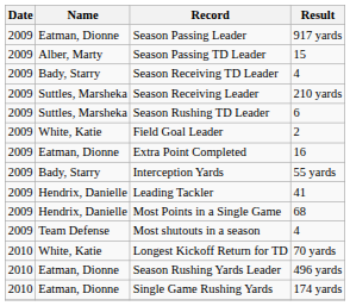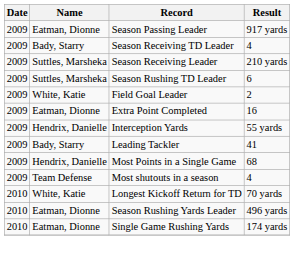 <table class="wikitable">
 <tr>
 <th>Date</th>
 <th>Name</th>
 <th>Record</th>
 <th>Result</th>
 </tr>
 <tr>
 <td>2009</td>
 <td>Eatman, Dionne</td>
 <td>Season Passing Leader</td>
 <td>917 yards</td>
-</tr>
-<tr>
-<td>2009</td>
-<td>Alber, Marty</td>
-<td>Season Passing TD Leader</td>
-<td>15</td>
 </tr>
 <tr>
 <td>2009</td>
 <td>Bady, Starry</td>
 <td>Season Receiving TD Leader</td>
 <td>4</td>
 </tr>
 <tr>
 <td>2009</td>
 <td>Suttles, Marsheka</td>
 <td>Season Receiving Leader</td>
 <td>210 yards</td>
 </tr>
 <tr>
 <td>2009</td>
 <td>Suttles, Marsheka</td>
 <td>Season Rushing TD Leader</td>
 <td>6</td>
 </tr>
 <tr>
 <td>2009</td>
 <td>White, Katie</td>
 <td>Field Goal Leader</td>
 <td>2</td>
 </tr>
 <tr>
 <td>2009</td>
 <td>Eatman, Dionne</td>
 <td>Extra Point Completed</td>
 <td>16</td>
 </tr>
 <tr>
 <td>2009</td>
-<td>Bady, Starry</td>
+<td>Hendrix, Danielle</td>
 <td>Interception Yards</td>
 <td>55 yards</td>
 </tr>
 <tr>
 <td>2009</td>
-<td>Hendrix, Danielle</td>
+<td>Bady, Starry</td>
 <td>Leading Tackler</td>
 <td>41</td>
 </tr>
 <tr>
 <td>2009</td>
 <td>Hendrix, Danielle</td>
 <td>Most Points in a Single Game</td>
 <td>68</td>
 </tr>
 <tr>
 <td>2009</td>
 <td>Team Defense</td>
 <td>Most shutouts in a season</td>
 <td>4</td>
 </tr>
 <tr>
 <td>2010</td>
 <td>White, Katie</td>
 <td>Longest Kickoff Return for TD</td>
 <td>70 yards</td>
 </tr>
 <tr>
 <td>2010</td>
 <td>Eatman, Dionne</td>
 <td>Season Rushing Yards Leader</td>
 <td>496 yards</td>
 </tr>
 <tr>
 <td>2010</td>
 <td>Eatman, Dionne</td>
 <td>Single Game Rushing Yards</td>
 <td>174 yards</td>
 </tr>
 <tr>
 </tr>
 </table>
